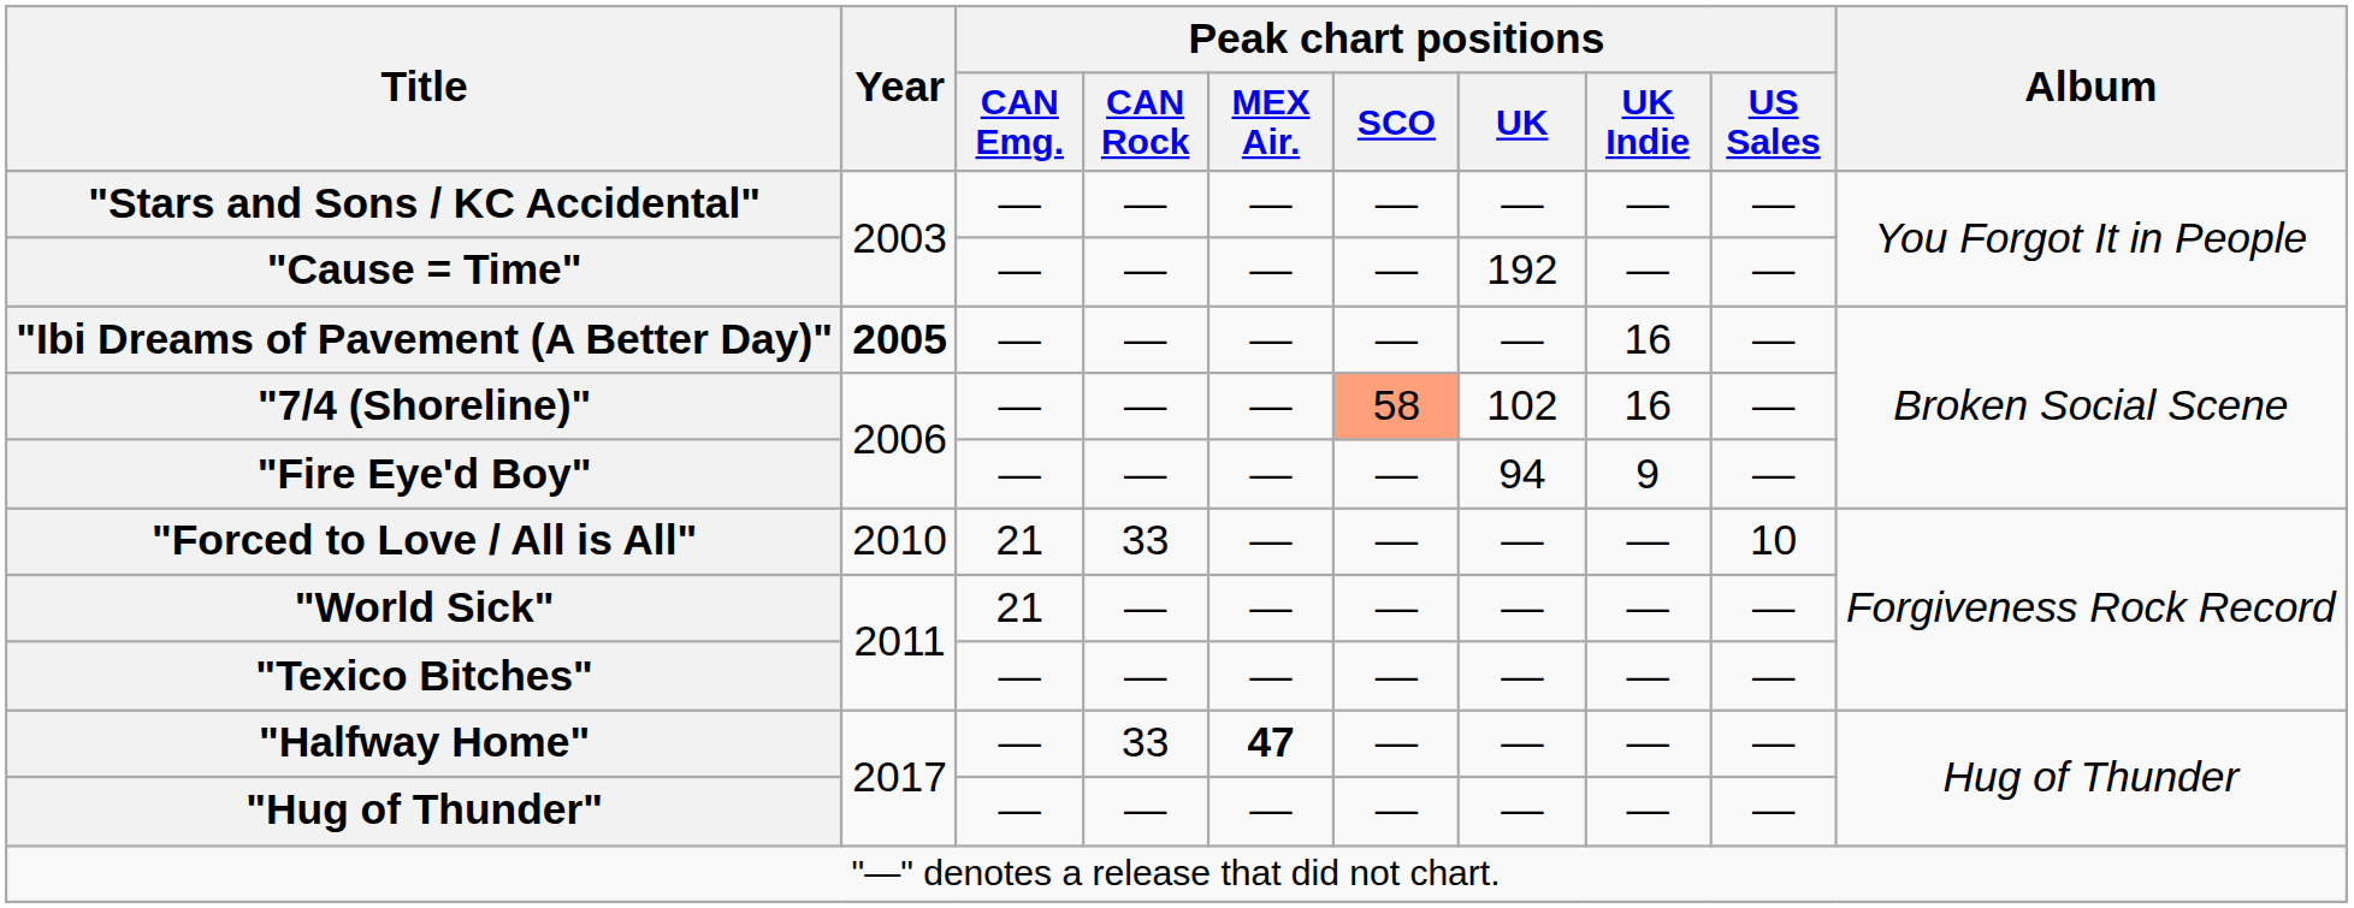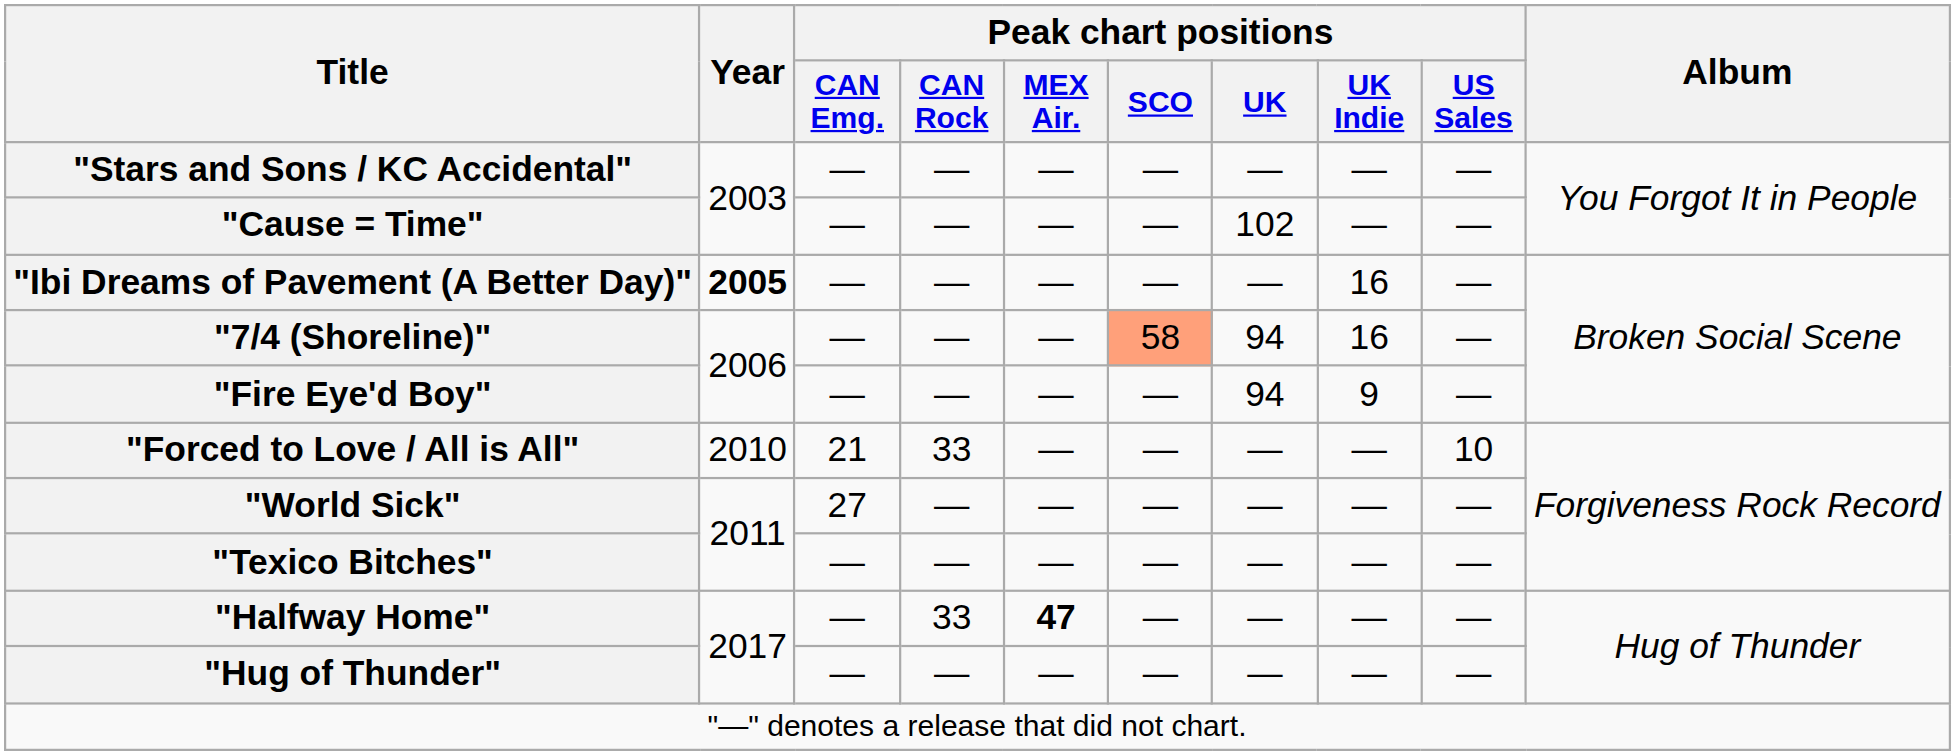 <table class="wikitable plainrowheaders" style="text-align:center;">
 <tr>
 <th scope="col" rowspan="2">Title</th>
 <th scope="col" rowspan="2">Year</th>
 <th scope="col" colspan="7">Peak chart positions</th>
 <th scope="col" rowspan="2">Album</th>
 </tr>
 <tr>
 <th scope="col" style="width:3em;font-size:85%;"><a href='#'>CAN<br>Emg.</a><br></th>
 <th scope="col" style="width:3em;font-size:85%;"><a href='#'>CAN<br>Rock</a><br></th>
 <th scope="col" style="width:3em;font-size:85%;"><a href='#'>MEX<br> Air.</a><br></th>
 <th scope="col" style="width:3em;font-size:85%;"><a href='#'>SCO</a><br></th>
 <th scope="col" style="width:3em;font-size:85%;"><a href='#'>UK</a><br></th>
 <th scope="col" style="width:3em;font-size:85%;"><a href='#'>UK<br>Indie</a><br></th>
 <th scope="col" style="width:3em;font-size:85%;"><a href='#'>US<br>Sales</a><br></th>
 </tr>
 <tr>
 <th scope="row">"Stars and Sons / KC Accidental"</th>
 <td rowspan="2">2003</td>
 <td>—</td>
 <td>—</td>
 <td>—</td>
 <td>—</td>
 <td>—</td>
 <td>—</td>
 <td>—</td>
 <td rowspan="2"><em>You Forgot It in People</em></td>
 </tr>
 <tr>
 <th scope="row">"Cause = Time"</th>
 <td>—</td>
 <td>—</td>
 <td>—</td>
 <td>—</td>
-<td>192</td>
+<td>102</td>
 <td>—</td>
 <td>—</td>
 </tr>
 <tr>
 <th scope="row">"Ibi Dreams of Pavement (A Better Day)"</th>
 <td><strong>2005</strong></td>
 <td>—</td>
 <td>—</td>
 <td>—</td>
 <td>—</td>
 <td>—</td>
 <td>16</td>
 <td>—</td>
 <td rowspan="3"><em>Broken Social Scene</em></td>
 </tr>
 <tr>
 <th scope="row">"7/4 (Shoreline)"</th>
 <td rowspan="2">2006</td>
 <td>—</td>
 <td>—</td>
 <td>—</td>
 <td style="background: lightsalmon;">58</td>
-<td>102</td>
+<td>94</td>
 <td>16</td>
 <td>—</td>
 </tr>
 <tr>
 <th scope="row">"Fire Eye'd Boy"</th>
 <td>—</td>
 <td>—</td>
 <td>—</td>
 <td>—</td>
 <td>94</td>
 <td>9</td>
 <td>—</td>
 </tr>
 <tr>
 <th scope="row">"Forced to Love / All is All"</th>
 <td>2010</td>
 <td>21</td>
 <td>33</td>
 <td>—</td>
 <td>—</td>
 <td>—</td>
 <td>—</td>
 <td>10</td>
 <td rowspan="3"><em>Forgiveness Rock Record</em></td>
 </tr>
 <tr>
 <th scope="row">"World Sick"</th>
 <td rowspan="2">2011</td>
-<td>21</td>
+<td>27</td>
 <td>—</td>
 <td>—</td>
 <td>—</td>
 <td>—</td>
 <td>—</td>
 <td>—</td>
 </tr>
 <tr>
 <th scope="row">"Texico Bitches"</th>
 <td>—</td>
 <td>—</td>
 <td>—</td>
 <td>—</td>
 <td>—</td>
 <td>—</td>
 <td>—</td>
 </tr>
 <tr>
 <th scope="row">"Halfway Home"</th>
 <td rowspan="2">2017</td>
 <td>—</td>
 <td>33</td>
 <td><strong>47</strong></td>
 <td>—</td>
 <td>—</td>
 <td>—</td>
 <td>—</td>
 <td rowspan="2"><em>Hug of Thunder</em></td>
 </tr>
 <tr>
 <th scope="row">"Hug of Thunder"</th>
 <td>—</td>
 <td>—</td>
 <td>—</td>
 <td>—</td>
 <td>—</td>
 <td>—</td>
 <td>—</td>
 </tr>
 <tr>
 <td colspan="12" style="text-align:center; font-size:85%">"—" denotes a release that did not chart.</td>
 </tr>
 </table>
